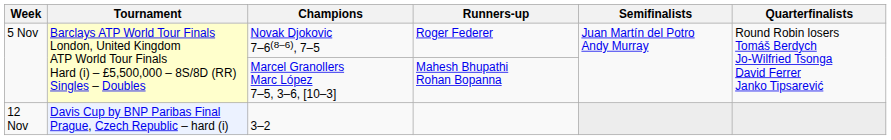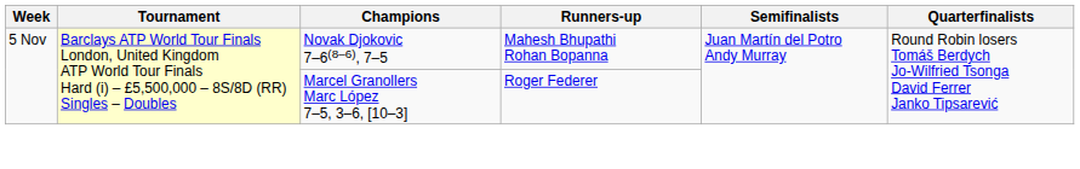 <table class=wikitable style=font-size:95%>
 <tr>
 <th style="width:48px;">Week</th>
 <th style="width:250px;">Tournament</th>
 <th style="width:205px;">Champions</th>
 <th style="width:205px;">Runners-up</th>
 <th style="width:190px;">Semifinalists</th>
 <th style="width:190px;">Quarterfinalists</th>
 </tr>
 <tr valign=top>
 <td rowspan=2>5 Nov</td>
 <td bgcolor=#ffffcc rowspan=2><a href='#'>Barclays ATP World Tour Finals</a><br> London, United Kingdom<br>ATP World Tour Finals<br>Hard (i) – £5,500,000 – 8S/8D (RR)<br><a href='#'>Singles</a> – <a href='#'>Doubles</a></td>
 <td> <a href='#'>Novak Djokovic</a><br>7–6<sup>(8–6)</sup>, 7–5</td>
-<td> <a href='#'>Roger Federer</a></td>
+<td> <a href='#'>Mahesh Bhupathi</a><br> <a href='#'>Rohan Bopanna</a></td>
 <td rowspan=2> <a href='#'>Juan Martín del Potro</a> <br>  <a href='#'>Andy Murray</a></td>
 <td rowspan=2>Round Robin losers<br>  <a href='#'>Tomáš Berdych</a> <br>  <a href='#'>Jo-Wilfried Tsonga</a> <br>  <a href='#'>David Ferrer</a> <br>  <a href='#'>Janko Tipsarević</a></td>
 </tr>
 <tr valign=top>
 <td> <a href='#'>Marcel Granollers</a><br> <a href='#'>Marc López</a><br>7–5, 3–6, [10–3]</td>
-<td> <a href='#'>Mahesh Bhupathi</a><br> <a href='#'>Rohan Bopanna</a></td>
-</tr>
-<tr valign=top>
-<td>12 Nov</td>
-<td bgcolor=#ECF2FF><a href='#'>Davis Cup by BNP Paribas Final</a> <br> <a href='#'>Prague</a>, <a href='#'>Czech Republic</a> – hard (i)</td>
-<td><br>3–2</td>
-<td></td>
-<td bgcolor=#ededed></td>
-<td bgcolor=#ededed></td>
+<td> <a href='#'>Roger Federer</a></td>
 </tr>
 </table>
